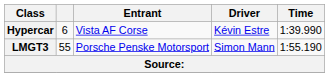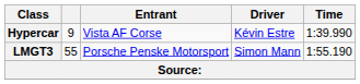 <table class="wikitable" style="font-size:90%;">
 <tr>
 <th>Class</th>
 <th></th>
 <th>Entrant</th>
 <th>Driver</th>
 <th>Time</th>
 </tr>
 <tr>
 <th>Hypercar</th>
-<td style="text-align:center;">6</td>
+<td style="text-align:center;">9</td>
 <td> <a href='#'>Vista AF Corse</a></td>
 <td> <a href='#'>Kévin Estre</a></td>
 <td>1:39.990</td>
 </tr>
 <tr>
 <th>LMGT3</th>
 <td style="text-align:center;">55</td>
 <td> <a href='#'>Porsche Penske Motorsport</a></td>
 <td> <a href='#'>Simon Mann</a></td>
 <td>1:55.190</td>
 </tr>
 <tr>
 <th colspan="6">Source:</th>
 </tr>
 <tr>
 </tr>
 </table>
